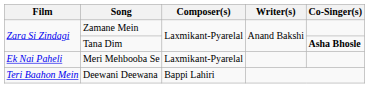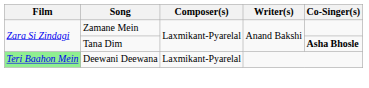 <table class="wikitable">
 <tr>
 <th>Film</th>
 <th>Song</th>
 <th>Composer(s)</th>
 <th>Writer(s)</th>
 <th>Co-Singer(s)</th>
 </tr>
 <tr>
 <td rowspan=2><em><a href='#'>Zara Si Zindagi</a></em></td>
 <td>Zamane Mein</td>
 <td rowspan=2>Laxmikant-Pyarelal</td>
 <td rowspan=2>Anand Bakshi</td>
 </tr>
 <tr>
 <td>Tana Dim</td>
 <td><strong>Asha Bhosle</strong></td>
 </tr>
 <tr>
-<td><em><a href='#'>Ek Nai Paheli</a></em></td>
-<td>Meri Mehbooba Se</td>
+<td style="background: lightgreen;"><a href='#'><em>Teri Baahon Mein</em></a></td>
+<td>Deewani Deewana</td>
 <td>Laxmikant-Pyarelal</td>
-<td></td>
-<td></td>
-</tr>
-<tr>
-<td><a href='#'><em>Teri Baahon Mein</em></a></td>
-<td>Deewani Deewana</td>
-<td>Bappi Lahiri</td>
 </tr>
 </table>
